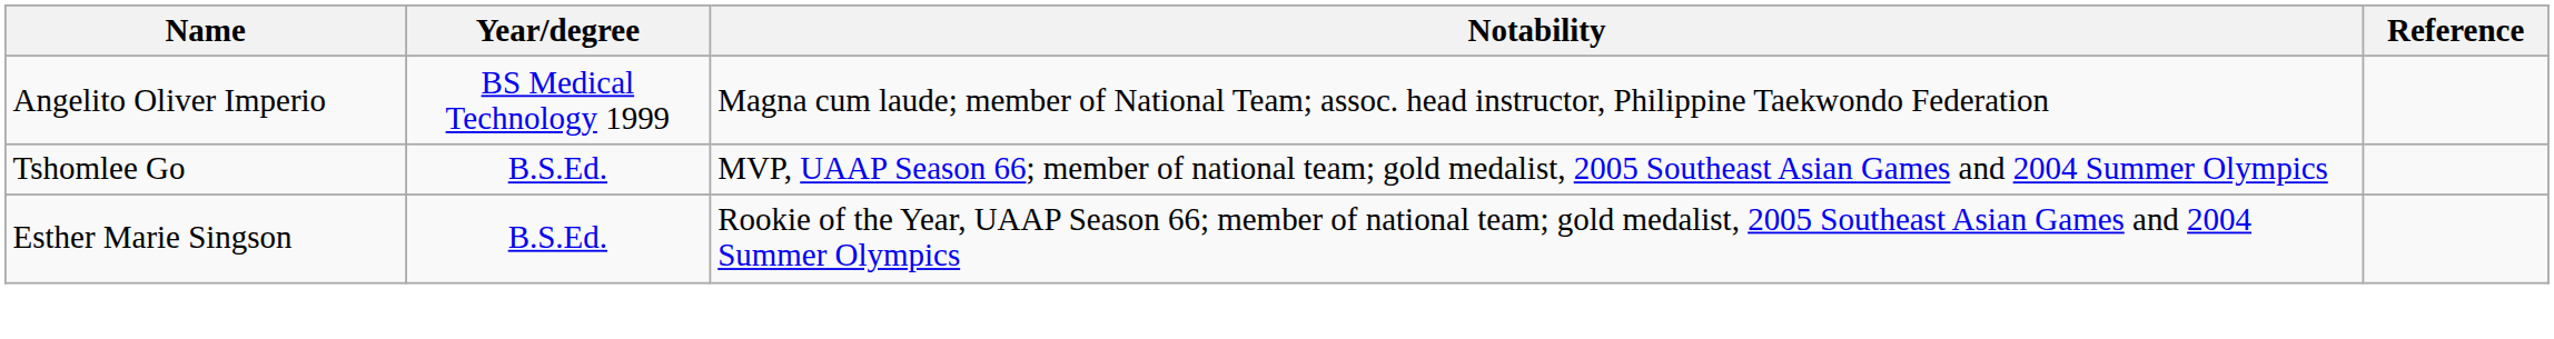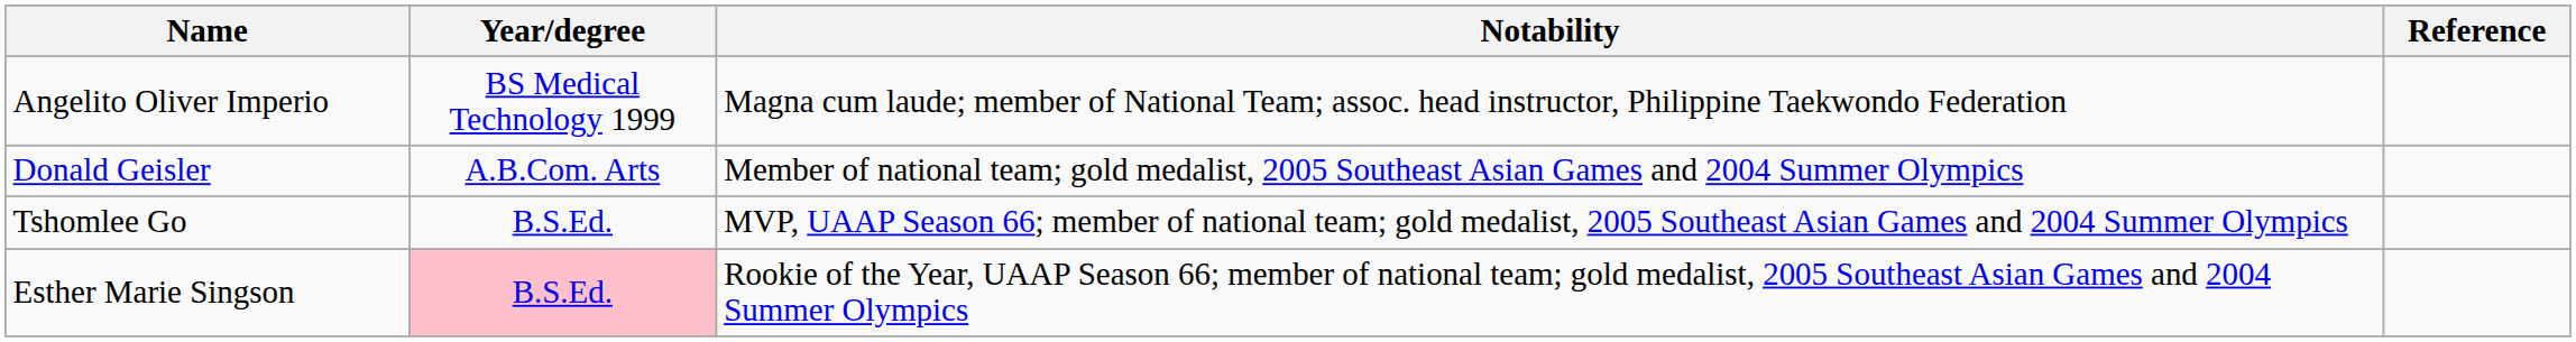 <table class="wikitable sortable" style="width:100%;">
 <tr>
 <th style="width:*;">Name</th>
 <th style="width:12%;">Year/degree</th>
 <th style="width:65%;" class="unsortable">Notability</th>
 <th style="width:*;" class="unsortable">Reference</th>
 </tr>
 <tr>
 <td>Angelito Oliver Imperio</td>
 <td align=center><a href='#'>BS Medical Technology</a> 1999</td>
 <td>Magna cum laude; member of National Team; assoc. head instructor, Philippine Taekwondo Federation</td>
 <td align=center></td>
 </tr>
 <tr>
+<td><a href='#'>Donald Geisler</a></td>
+<td align=center><a href='#'>A.B.</a><a href='#'>Com. Arts</a></td>
+<td>Member of national team; gold medalist, <a href='#'>2005 Southeast Asian Games</a> and <a href='#'>2004 Summer Olympics</a></td>
+<td align=center></td>
+</tr>
+<tr>
 <td>Tshomlee Go</td>
 <td align=center><a href='#'>B.S.Ed.</a></td>
 <td>MVP, <a href='#'>UAAP Season 66</a>; member of national team; gold medalist, <a href='#'>2005 Southeast Asian Games</a> and <a href='#'>2004 Summer Olympics</a></td>
 <td align=center></td>
 </tr>
 <tr>
 <td>Esther Marie Singson</td>
-<td align=center><a href='#'>B.S.Ed.</a></td>
+<td align=center style="background: pink;"><a href='#'>B.S.Ed.</a></td>
 <td>Rookie of the Year, UAAP Season 66; member of national team; gold medalist, <a href='#'>2005 Southeast Asian Games</a> and <a href='#'>2004 Summer Olympics</a></td>
 <td align=center></td>
 </tr>
 </table>
